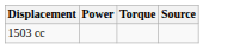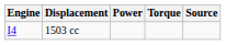 <table class="wikitable">
 <tr>
+<th>Engine</th>
 <th>Displacement</th>
 <th>Power</th>
 <th>Torque</th>
 <th>Source</th>
 </tr>
 <tr>
+<td><a href='#'>I4</a></td>
 <td>1503 cc</td>
 <td></td>
 <td></td>
 <td></td>
 </tr>
 </table>
